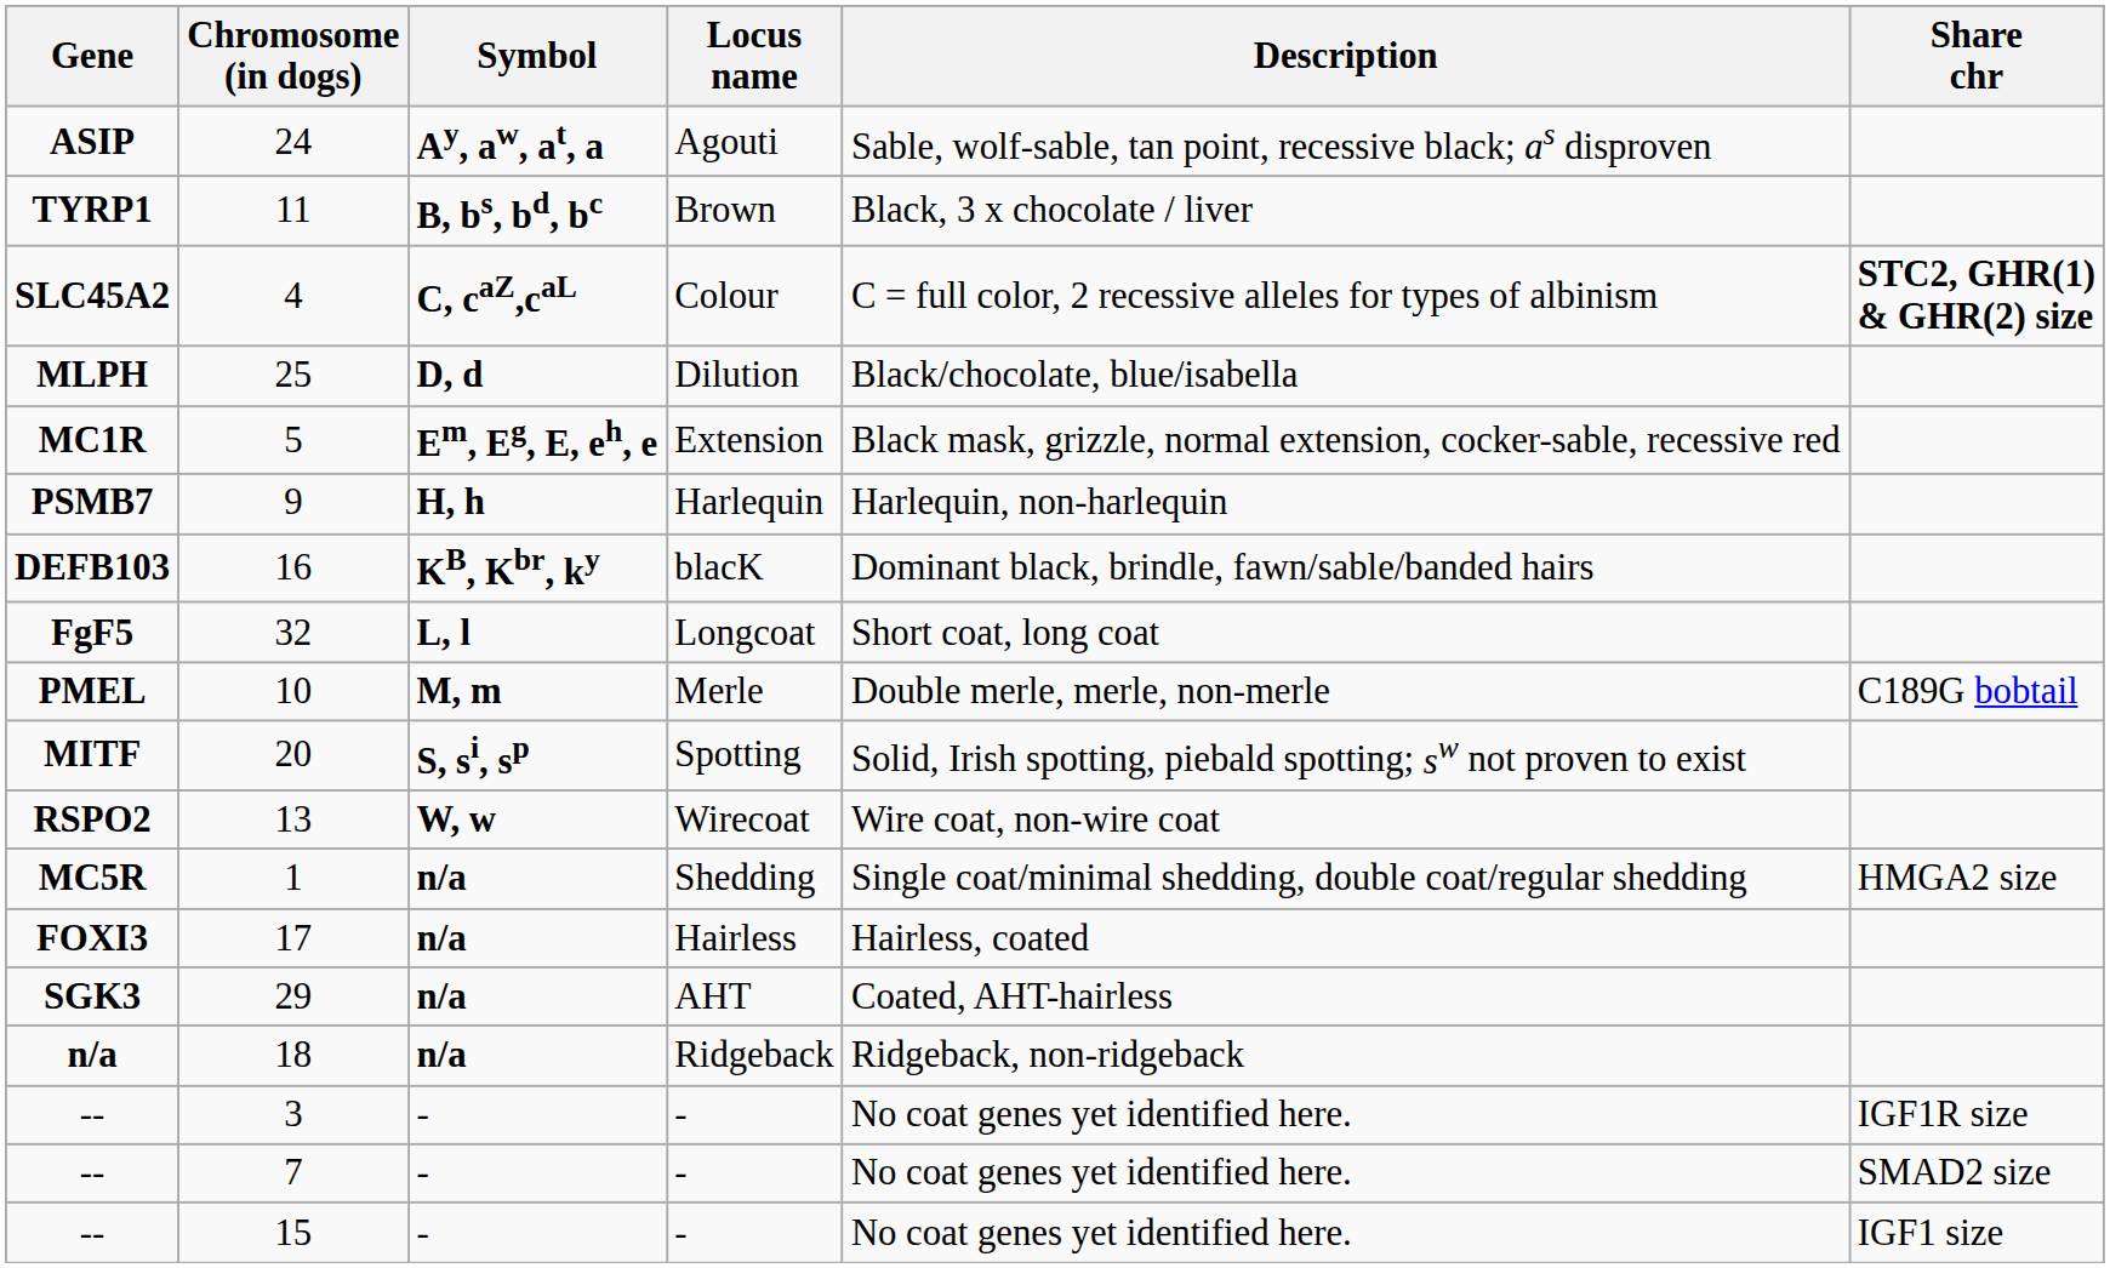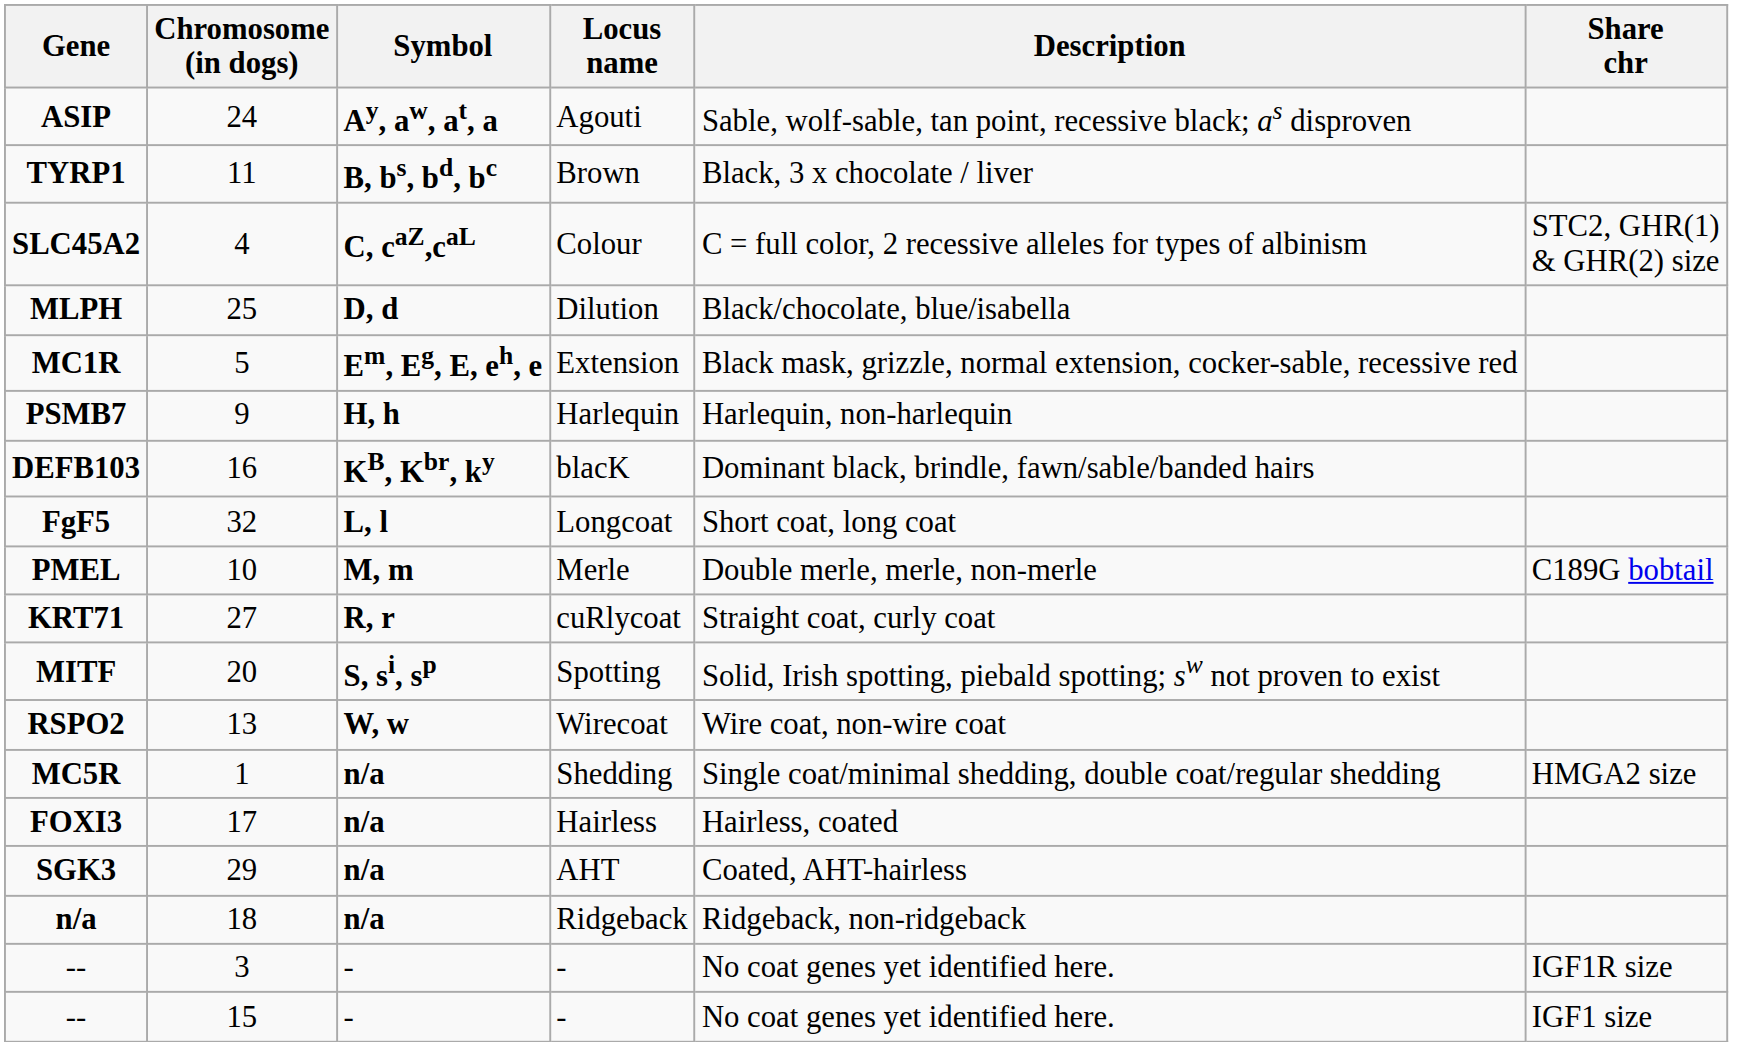 <table class="wikitable sortable">
 <tr>
 <th><strong>Gene</strong></th>
 <th><strong>Chromosome<br>(in dogs)</strong><br></th>
 <th><strong>Symbol</strong></th>
 <th><strong>Locus<br>name</strong></th>
 <th><strong>Description</strong></th>
 <th><strong>Share<br>chr</strong></th>
 </tr>
 <tr>
 <td align=center><strong>ASIP</strong></td>
 <td align=center>24</td>
 <td><strong>A<sup>y</sup>, a<sup>w</sup>, a<sup>t</sup>, a</strong></td>
 <td>Agouti</td>
 <td>Sable, wolf-sable, tan point, recessive black; <em>a<sup>s</sup></em> disproven</td>
 <td></td>
 </tr>
 <tr>
 <td align=center><strong>TYRP1</strong></td>
 <td align=center>11</td>
 <td><strong>B, b<sup>s</sup>, b<sup>d</sup>, b<sup>c</sup></strong></td>
 <td>Brown</td>
 <td>Black, 3 x chocolate / liver</td>
 <td></td>
 </tr>
 <tr>
 <td align=center><strong>SLC45A2</strong></td>
 <td align=center>4</td>
 <td><strong>C, c<sup>aZ</sup>,c<sup>aL</sup> </strong></td>
 <td>Colour</td>
 <td>C = full color, 2 recessive alleles for types of albinism</td>
-<td><strong>STC2, GHR(1)<br>& GHR(2) size</strong></td>
+<td>STC2, GHR(1)<br>& GHR(2) size</td>
 </tr>
 <tr>
 <td align=center><strong>MLPH</strong></td>
 <td align=center>25</td>
 <td><strong>D, d</strong></td>
 <td>Dilution</td>
 <td>Black/chocolate, blue/isabella</td>
 <td></td>
 </tr>
 <tr>
 <td align=center><strong>MC1R</strong></td>
 <td align=center>5</td>
 <td><strong>E<sup>m</sup>, E<sup>g</sup>, E, e<sup>h</sup>, e</strong></td>
 <td>Extension</td>
 <td>Black mask, grizzle, normal extension, cocker-sable, recessive red</td>
 <td></td>
 </tr>
 <tr>
 <td align=center><strong>PSMB7</strong></td>
 <td align=center>9</td>
 <td><strong>H, h</strong></td>
 <td>Harlequin</td>
 <td>Harlequin, non-harlequin</td>
 <td></td>
 </tr>
 <tr>
 <td align=center><strong>DEFB103</strong></td>
 <td align=center>16</td>
 <td><strong>K<sup>B</sup>, K<sup>br</sup>, k<sup>y</sup></strong></td>
 <td>blacK</td>
 <td>Dominant black, brindle, fawn/sable/banded hairs</td>
 <td></td>
 </tr>
 <tr>
 <td align=center><strong>FgF5</strong></td>
 <td align=center>32</td>
 <td><strong>L, l</strong></td>
 <td>Longcoat</td>
 <td>Short coat, long coat</td>
 <td></td>
 </tr>
 <tr>
 <td align=center><strong>PMEL</strong></td>
 <td align=center>10</td>
 <td><strong>M, m</strong></td>
 <td>Merle</td>
 <td>Double merle, merle, non-merle</td>
 <td>C189G <a href='#'>bobtail</a></td>
+</tr>
+<tr>
+<td align=center><strong>KRT71</strong></td>
+<td align=center>27</td>
+<td><strong>R, r</strong></td>
+<td>cuRlycoat</td>
+<td>Straight coat, curly coat</td>
+<td></td>
 </tr>
 <tr>
 <td align=center><strong>MITF</strong></td>
 <td align=center>20</td>
 <td><strong>S, s<sup>i</sup>, s<sup>p</sup></strong></td>
 <td>Spotting</td>
 <td>Solid, Irish spotting, piebald spotting; <em>s<sup>w</sup></em> not proven to exist</td>
 <td></td>
 </tr>
 <tr>
 <td align=center><strong>RSPO2</strong></td>
 <td align=center>13</td>
 <td><strong>W, w</strong></td>
 <td>Wirecoat</td>
 <td>Wire coat, non-wire coat</td>
 <td></td>
 </tr>
 <tr>
 <td align=center><strong>MC5R</strong></td>
 <td align=center>1</td>
 <td><strong>n/a</strong></td>
 <td>Shedding</td>
 <td>Single coat/minimal shedding, double coat/regular shedding</td>
 <td>HMGA2 size</td>
 </tr>
 <tr>
 <td align=center><strong>FOXI3</strong></td>
 <td align=center>17</td>
 <td><strong>n/a</strong></td>
 <td>Hairless</td>
 <td>Hairless, coated</td>
 <td></td>
 </tr>
 <tr>
 <td align=center><strong>SGK3</strong></td>
 <td align=center>29</td>
 <td><strong>n/a</strong></td>
 <td>AHT</td>
 <td>Coated, AHT-hairless</td>
 <td></td>
 </tr>
 <tr>
 <td align=center><strong>n/a</strong></td>
 <td align=center>18</td>
 <td><strong>n/a</strong></td>
 <td>Ridgeback</td>
 <td>Ridgeback, non-ridgeback</td>
 <td></td>
 </tr>
 <tr>
 <td align=center>--</td>
 <td align=center>3</td>
 <td>-</td>
 <td>-</td>
 <td>No coat genes yet identified here.</td>
 <td>IGF1R size</td>
 </tr>
 <tr>
 <td align=center>--</td>
-<td align=center>7</td>
-<td>-</td>
-<td>-</td>
-<td>No coat genes yet identified here.</td>
-<td>SMAD2 size</td>
-</tr>
-<tr>
-<td align=center>--</td>
 <td align=center>15</td>
 <td>-</td>
 <td>-</td>
 <td>No coat genes yet identified here.</td>
 <td>IGF1 size</td>
 </tr>
 </table>
